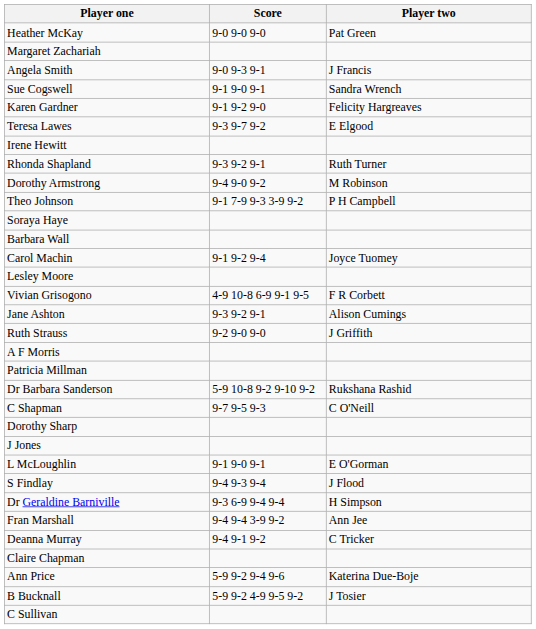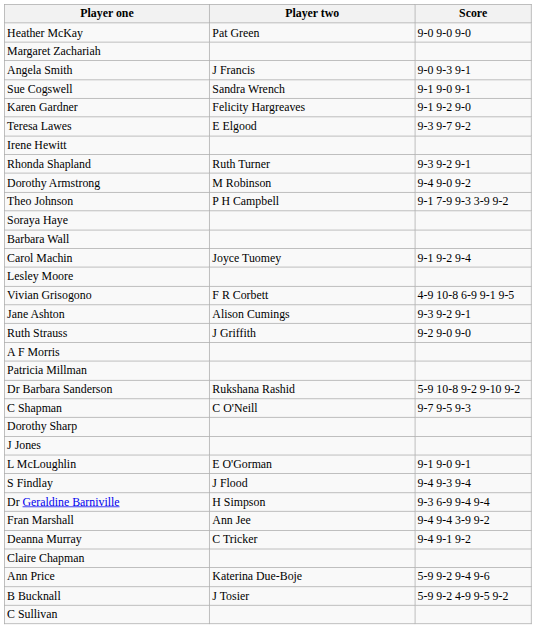 <table class="wikitable">
 <tr>
 <th width=270>Player one</th>
+<th width=270>Player two</th>
 <th width=150>Score</th>
-<th width=270>Player two</th>
 </tr>
 <tr>
 <td>Heather McKay</td>
+<td>Pat Green</td>
 <td>9-0 9-0 9-0</td>
-<td>Pat Green</td>
 </tr>
 <tr>
 <td>Margaret Zachariah</td>
 <td></td>
 <td></td>
 </tr>
 <tr>
 <td>Angela Smith</td>
+<td>J Francis</td>
 <td>9-0 9-3 9-1</td>
-<td>J Francis</td>
 </tr>
 <tr>
 <td>Sue Cogswell</td>
+<td>Sandra Wrench</td>
 <td>9-1 9-0 9-1</td>
-<td>Sandra Wrench</td>
 </tr>
 <tr>
 <td>Karen Gardner</td>
+<td>Felicity Hargreaves</td>
 <td>9-1 9-2 9-0</td>
-<td>Felicity Hargreaves</td>
 </tr>
 <tr>
 <td>Teresa Lawes</td>
+<td>E Elgood</td>
 <td>9-3 9-7 9-2</td>
-<td>E Elgood</td>
 </tr>
 <tr>
 <td>Irene Hewitt</td>
 <td></td>
 <td></td>
 </tr>
 <tr>
 <td>Rhonda Shapland</td>
+<td>Ruth Turner</td>
 <td>9-3 9-2 9-1</td>
-<td>Ruth Turner</td>
 </tr>
 <tr>
 <td>Dorothy Armstrong</td>
+<td>M Robinson</td>
 <td>9-4 9-0 9-2</td>
-<td>M Robinson</td>
 </tr>
 <tr>
 <td>Theo Johnson</td>
+<td>P H Campbell</td>
 <td>9-1 7-9 9-3 3-9 9-2</td>
-<td>P H Campbell</td>
 </tr>
 <tr>
 <td>Soraya Haye</td>
 <td></td>
 <td></td>
 </tr>
 <tr>
 <td>Barbara Wall</td>
 <td></td>
 <td></td>
 </tr>
 <tr>
 <td>Carol Machin</td>
+<td>Joyce Tuomey</td>
 <td>9-1 9-2 9-4</td>
-<td>Joyce Tuomey</td>
 </tr>
 <tr>
 <td>Lesley Moore</td>
 <td></td>
 <td></td>
 </tr>
 <tr>
 <td>Vivian Grisogono</td>
+<td>F R Corbett</td>
 <td>4-9 10-8 6-9 9-1 9-5</td>
-<td>F R Corbett</td>
 </tr>
 <tr>
 <td>Jane Ashton</td>
+<td>Alison Cumings</td>
 <td>9-3 9-2 9-1</td>
-<td>Alison Cumings</td>
 </tr>
 <tr>
 <td>Ruth Strauss</td>
+<td>J Griffith</td>
 <td>9-2 9-0 9-0</td>
-<td>J Griffith</td>
 </tr>
 <tr>
 <td>A F Morris</td>
 <td></td>
 <td></td>
 </tr>
 <tr>
 <td>Patricia Millman</td>
 <td></td>
 <td></td>
 </tr>
 <tr>
 <td> Dr Barbara Sanderson</td>
+<td>Rukshana Rashid</td>
 <td>5-9 10-8 9-2 9-10 9-2</td>
-<td>Rukshana Rashid</td>
 </tr>
 <tr>
 <td>C Shapman</td>
+<td>C O'Neill</td>
 <td>9-7 9-5 9-3</td>
-<td>C O'Neill</td>
 </tr>
 <tr>
 <td>Dorothy Sharp</td>
 <td></td>
 <td></td>
 </tr>
 <tr>
 <td>J Jones</td>
 <td></td>
 <td></td>
 </tr>
 <tr>
 <td>L McLoughlin</td>
+<td>E O'Gorman</td>
 <td>9-1 9-0 9-1</td>
-<td>E O'Gorman</td>
 </tr>
 <tr>
 <td>S Findlay</td>
+<td>J Flood</td>
 <td>9-4 9-3 9-4</td>
-<td>J Flood</td>
 </tr>
 <tr>
 <td> Dr <a href='#'>Geraldine Barniville</a></td>
+<td>H Simpson</td>
 <td>9-3 6-9 9-4 9-4</td>
-<td>H Simpson</td>
 </tr>
 <tr>
 <td>Fran Marshall</td>
+<td>Ann Jee</td>
 <td>9-4 9-4 3-9 9-2</td>
-<td>Ann Jee</td>
 </tr>
 <tr>
 <td>Deanna Murray</td>
+<td>C Tricker</td>
 <td>9-4 9-1 9-2</td>
-<td>C Tricker</td>
 </tr>
 <tr>
 <td>Claire Chapman</td>
 <td></td>
 <td></td>
 </tr>
 <tr>
 <td>Ann Price</td>
+<td>Katerina Due-Boje</td>
 <td>5-9 9-2 9-4 9-6</td>
-<td>Katerina Due-Boje</td>
 </tr>
 <tr>
 <td>B Bucknall</td>
+<td>J Tosier</td>
 <td>5-9 9-2 4-9 9-5 9-2</td>
-<td>J Tosier</td>
 </tr>
 <tr>
 <td>C Sullivan</td>
 <td></td>
 <td></td>
 </tr>
 </table>
